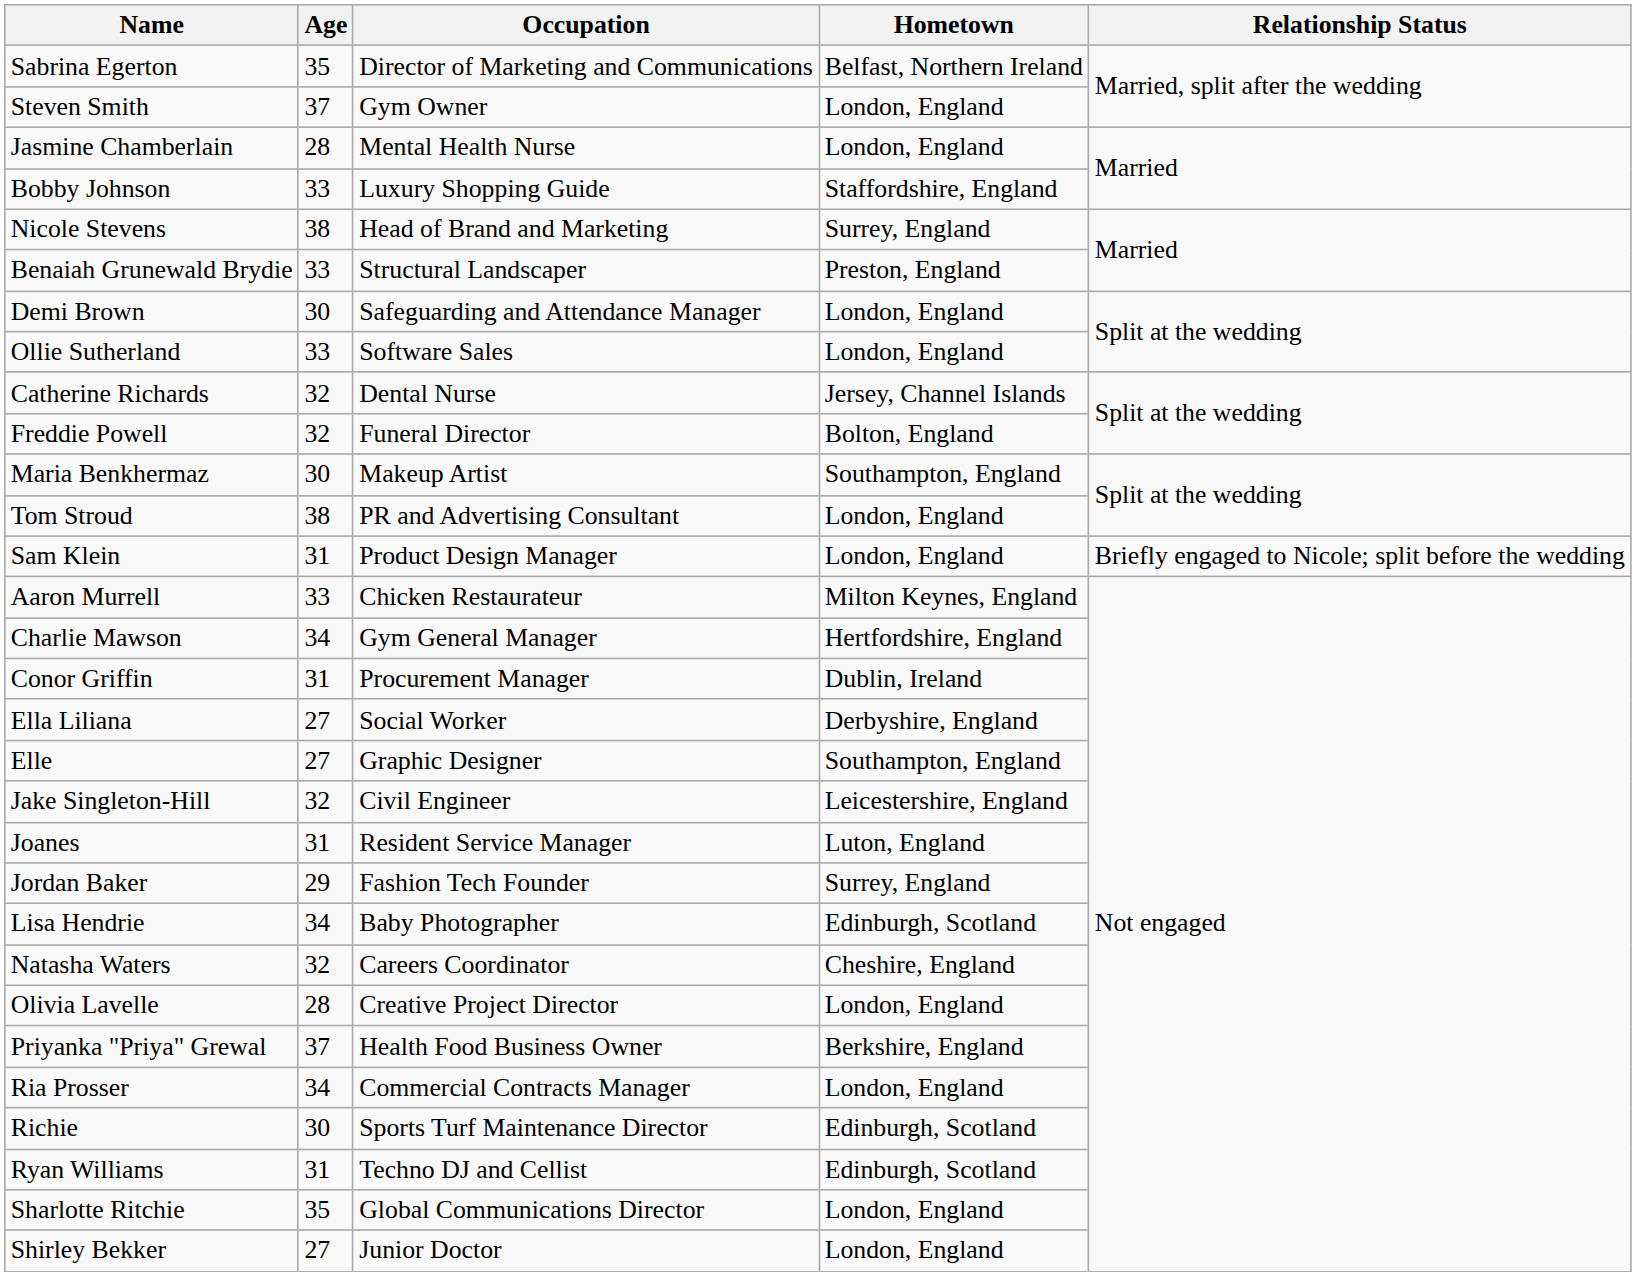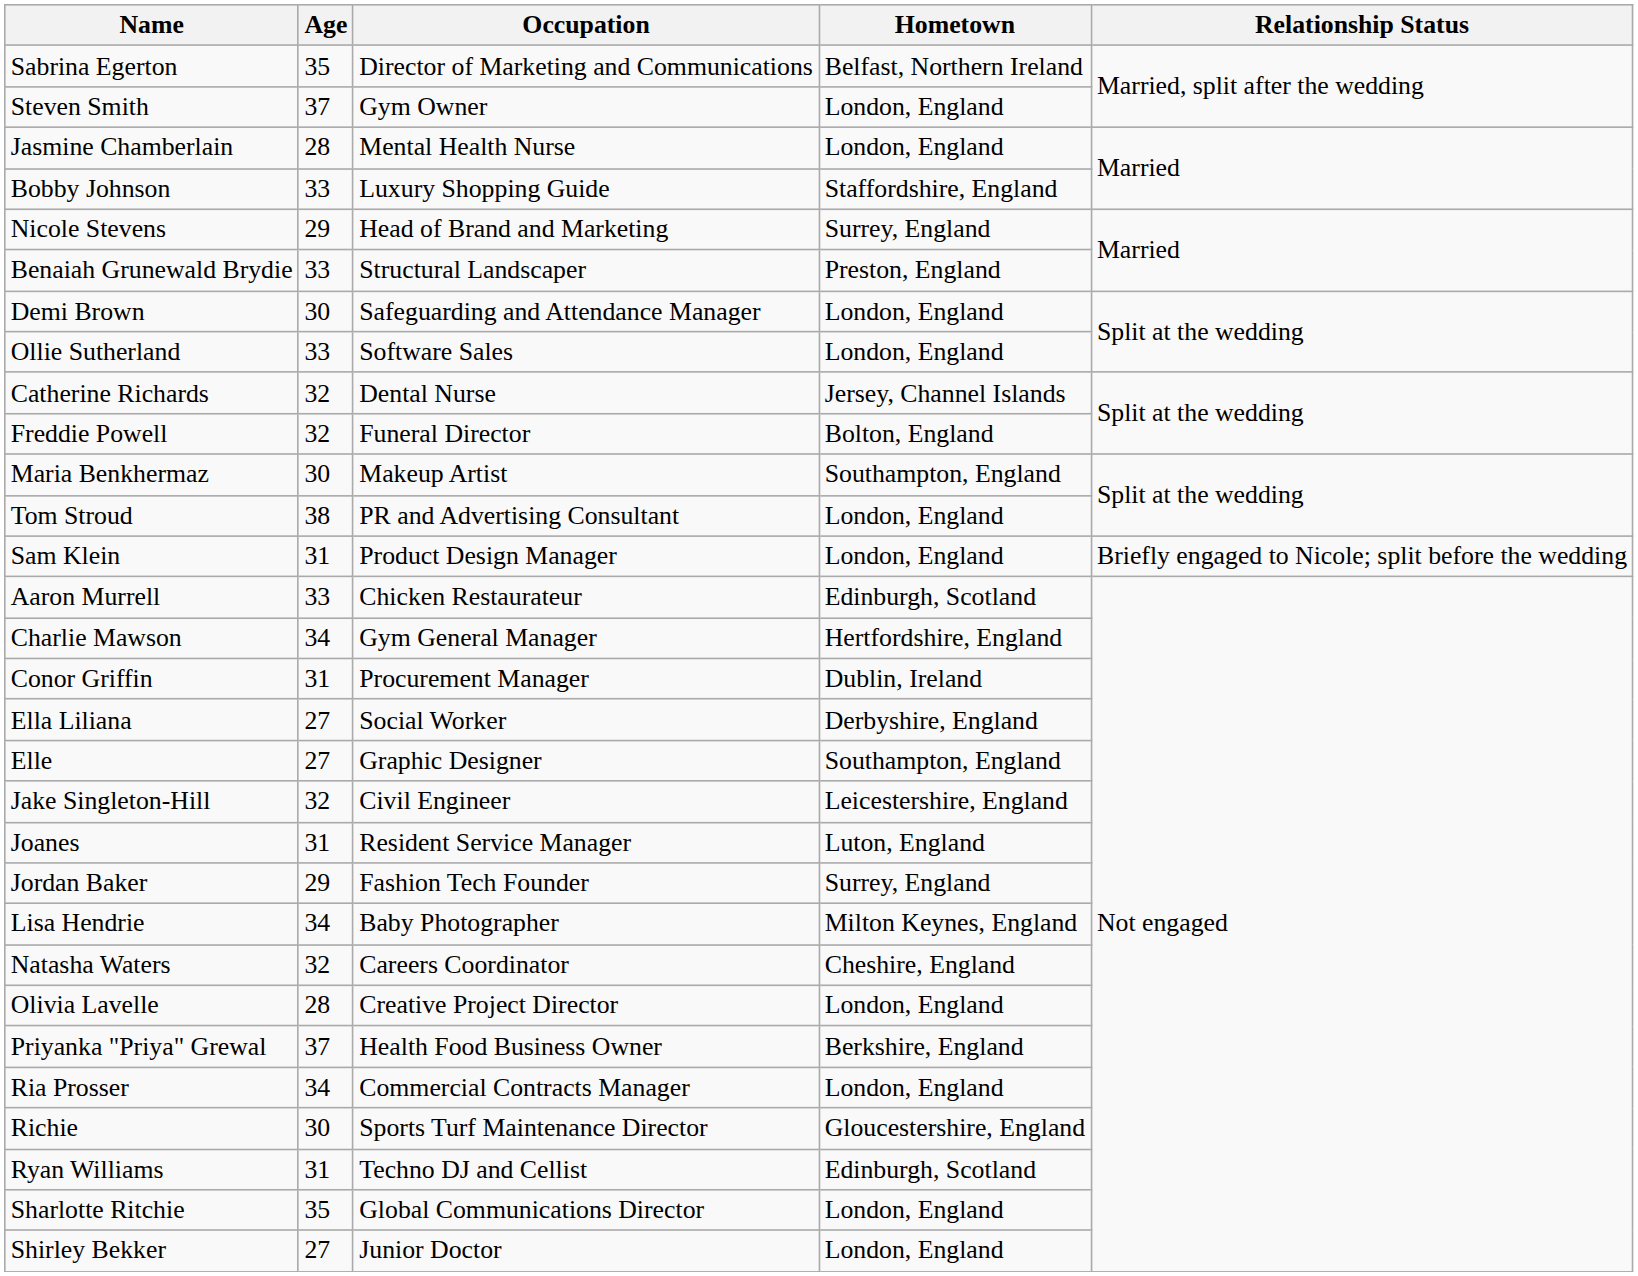 <table class="wikitable sortable">
 <tr>
 <th>Name</th>
 <th>Age</th>
 <th>Occupation</th>
 <th>Hometown</th>
 <th>Relationship Status</th>
 </tr>
 <tr>
 <td>Sabrina Egerton</td>
 <td>35</td>
 <td>Director of Marketing and Communications</td>
 <td>Belfast, Northern Ireland</td>
 <td rowspan="2">Married, split after the wedding</td>
 </tr>
 <tr>
 <td>Steven Smith</td>
 <td>37</td>
 <td>Gym Owner</td>
 <td>London, England</td>
 </tr>
 <tr>
 <td>Jasmine Chamberlain</td>
 <td>28</td>
 <td>Mental Health Nurse</td>
 <td>London, England</td>
 <td rowspan="2">Married</td>
 </tr>
 <tr>
 <td>Bobby Johnson</td>
 <td>33</td>
 <td>Luxury Shopping Guide</td>
 <td>Staffordshire, England</td>
 </tr>
 <tr>
 <td>Nicole Stevens</td>
-<td>38</td>
+<td>29</td>
 <td>Head of Brand and Marketing</td>
 <td>Surrey, England</td>
 <td rowspan="2">Married</td>
 </tr>
 <tr>
 <td>Benaiah Grunewald Brydie</td>
 <td>33</td>
 <td>Structural Landscaper</td>
 <td>Preston, England</td>
 </tr>
 <tr>
 <td>Demi Brown</td>
 <td>30</td>
 <td>Safeguarding and Attendance Manager</td>
 <td>London, England</td>
 <td rowspan="2">Split at the wedding</td>
 </tr>
 <tr>
 <td>Ollie Sutherland</td>
 <td>33</td>
 <td>Software Sales</td>
 <td>London, England</td>
 </tr>
 <tr>
 <td>Catherine Richards</td>
 <td>32</td>
 <td>Dental Nurse</td>
 <td>Jersey, Channel Islands</td>
 <td rowspan="2">Split at the wedding</td>
 </tr>
 <tr>
 <td>Freddie Powell</td>
 <td>32</td>
 <td>Funeral Director</td>
 <td>Bolton, England</td>
 </tr>
 <tr>
 <td>Maria Benkhermaz</td>
 <td>30</td>
 <td>Makeup Artist</td>
 <td>Southampton, England</td>
 <td rowspan="2">Split at the wedding</td>
 </tr>
 <tr>
 <td>Tom Stroud</td>
 <td>38</td>
 <td>PR and Advertising Consultant</td>
 <td>London, England</td>
 </tr>
 <tr>
 <td>Sam Klein</td>
 <td>31</td>
 <td>Product Design Manager</td>
 <td>London, England</td>
 <td>Briefly engaged to Nicole; split before the wedding</td>
 </tr>
 <tr>
 <td>Aaron Murrell</td>
 <td>33</td>
 <td>Chicken Restaurateur</td>
-<td>Milton Keynes, England</td>
+<td>Edinburgh, Scotland</td>
 <td rowspan ="17">Not engaged</td>
 </tr>
 <tr>
 <td>Charlie Mawson</td>
 <td>34</td>
 <td>Gym General Manager</td>
 <td>Hertfordshire, England</td>
 </tr>
 <tr>
 <td>Conor Griffin</td>
 <td>31</td>
 <td>Procurement Manager</td>
 <td>Dublin, Ireland</td>
 </tr>
 <tr>
 <td>Ella Liliana</td>
 <td>27</td>
 <td>Social Worker</td>
 <td>Derbyshire, England</td>
 </tr>
 <tr>
 <td>Elle</td>
 <td>27</td>
 <td>Graphic Designer</td>
 <td>Southampton, England</td>
 </tr>
 <tr>
 <td>Jake Singleton-Hill</td>
 <td>32</td>
 <td>Civil Engineer</td>
 <td>Leicestershire, England</td>
 </tr>
 <tr>
 <td>Joanes</td>
 <td>31</td>
 <td>Resident Service Manager</td>
 <td>Luton, England</td>
 </tr>
 <tr>
 <td>Jordan Baker</td>
 <td>29</td>
 <td>Fashion Tech Founder</td>
 <td>Surrey, England</td>
 </tr>
 <tr>
 <td>Lisa Hendrie</td>
 <td>34</td>
 <td>Baby Photographer</td>
-<td>Edinburgh, Scotland</td>
+<td>Milton Keynes, England</td>
 </tr>
 <tr>
 <td>Natasha Waters</td>
 <td>32</td>
 <td>Careers Coordinator</td>
 <td>Cheshire, England</td>
 </tr>
 <tr>
 <td>Olivia Lavelle</td>
 <td>28</td>
 <td>Creative Project Director</td>
 <td>London, England</td>
 </tr>
 <tr>
 <td>Priyanka "Priya" Grewal</td>
 <td>37</td>
 <td>Health Food Business Owner</td>
 <td>Berkshire, England</td>
 </tr>
 <tr>
 <td>Ria Prosser</td>
 <td>34</td>
 <td>Commercial Contracts Manager</td>
 <td>London, England</td>
 </tr>
 <tr>
 <td>Richie</td>
 <td>30</td>
 <td>Sports Turf Maintenance Director</td>
-<td>Edinburgh, Scotland</td>
+<td>Gloucestershire, England</td>
 </tr>
 <tr>
 <td>Ryan Williams</td>
 <td>31</td>
 <td>Techno DJ and Cellist</td>
 <td>Edinburgh, Scotland</td>
 </tr>
 <tr>
 <td>Sharlotte Ritchie</td>
 <td>35</td>
 <td>Global Communications Director</td>
 <td>London, England</td>
 </tr>
 <tr>
 <td>Shirley Bekker</td>
 <td>27</td>
 <td>Junior Doctor</td>
 <td>London, England</td>
 </tr>
 </table>
